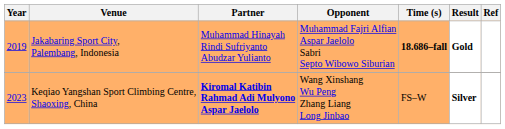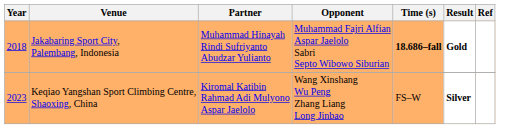 <table class="sortable wikitable" style="font-size: 90%;">
 <tr>
 <th>Year</th>
 <th>Venue</th>
 <th>Partner</th>
 <th>Opponent</th>
 <th>Time (s)</th>
 <th>Result</th>
 <th>Ref</th>
 </tr>
 <tr style="background:#FFB069">
-<td align="center"><a href='#'>2019</a></td>
+<td align="center"><a href='#'>2018</a></td>
 <td align="left"><a href='#'>Jakabaring Sport City</a>,<br> <a href='#'>Palembang</a>, Indonesia</td>
 <td align="left"> <a href='#'>Muhammad Hinayah</a><br> <a href='#'>Rindi Sufriyanto</a><br> <a href='#'>Abudzar Yulianto</a></td>
 <td align="left"> <a href='#'>Muhammad Fajri Alfian</a><br> <a href='#'>Aspar Jaelolo</a><br> Sabri<br> <a href='#'>Septo Wibowo Siburian</a></td>
 <td align="left"><strong>18.686–fall</strong></td>
 <td style="text-align:left; background:white"> <strong>Gold</strong></td>
 <td style="text-align:center; background:white"></td>
 </tr>
 <tr>
 </tr>
 <tr style="background:#FFB069">
 <td align="center"><a href='#'>2023</a></td>
 <td align="left">Keqiao Yangshan Sport Climbing Centre,<br> <a href='#'>Shaoxing</a>, China</td>
-<td align="left"><strong> <a href='#'>Kiromal Katibin</a><br> <a href='#'>Rahmad Adi Mulyono</a><br> <a href='#'>Aspar Jaelolo</a></strong></td>
+<td align="left"> <a href='#'>Kiromal Katibin</a><br> <a href='#'>Rahmad Adi Mulyono</a><br> <a href='#'>Aspar Jaelolo</a></td>
 <td align="left"> Wang Xinshang<br> <a href='#'>Wu Peng</a><br> Zhang Liang<br> <a href='#'>Long Jinbao</a></td>
 <td align="left">FS–W</td>
 <td style="text-align:left; background:white"> <strong>Silver</strong></td>
 <td style="text-align:center; background:white"></td>
 </tr>
 </table>
